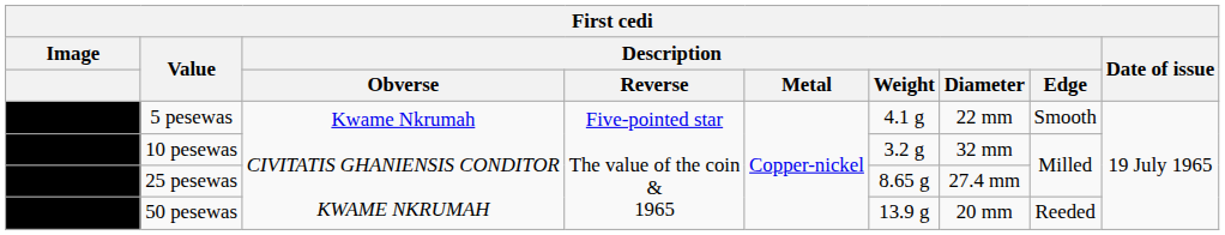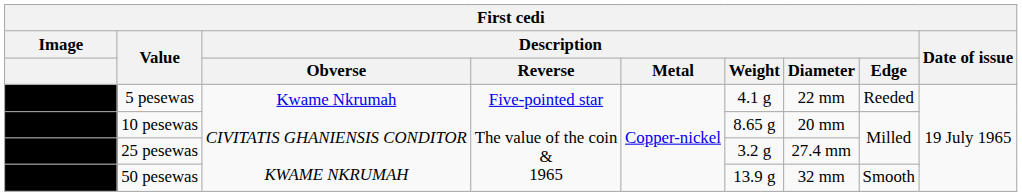 <table class="wikitable" style="font-size: 90% style="width:100%; text-align: center">
 <tr>
 <th colspan=10>First cedi<br></th>
 </tr>
 <tr>
 <th rowspan=1>Image</th>
 <th rowspan=2>Value</th>
 <th colspan=6>Description</th>
 <th rowspan=2>Date of issue</th>
 </tr>
 <tr>
 <th></th>
 <th>Obverse</th>
 <th>Reverse</th>
 <th>Metal</th>
 <th>Weight</th>
 <th>Diameter</th>
 <th>Edge</th>
 </tr>
 <tr>
 <td style="width:10px" align="center" bgcolor="#000000"></td>
 <td align="center">5 pesewas</td>
 <td align="center" rowspan=4><a href='#'>Kwame Nkrumah</a><br><br><em>CIVITATIS GHANIENSIS CONDITOR</em><br><br><em>KWAME NKRUMAH</em></td>
 <td align="center" rowspan=4><a href='#'>Five-pointed star</a><br><br>The value of the coin<br>&<br>1965</td>
 <td align="center" rowspan=4><a href='#'>Copper-nickel</a></td>
 <td align="center">4.1 g</td>
 <td align="center">22 mm</td>
-<td align="center">Smooth</td>
+<td align="center">Reeded</td>
 <td align="center" rowspan=4>19 July 1965</td>
 </tr>
 <tr>
 <td style="width:100px" align="center" bgcolor="#000000"></td>
 <td align="center">10 pesewas</td>
-<td align="center">3.2 g</td>
-<td align="center">32 mm</td>
+<td align="center">8.65 g</td>
+<td align="center">20 mm</td>
 <td align="center" rowspan=2>Milled</td>
 </tr>
 <tr>
 <td style="width:100px" align="center" bgcolor="#000000"></td>
 <td align="center">25 pesewas</td>
-<td align="center">8.65 g</td>
+<td align="center">3.2 g</td>
 <td align="center">27.4 mm</td>
 </tr>
 <tr>
 <td style="width:100px" align="center" bgcolor="#000000"></td>
 <td align="center">50 pesewas</td>
 <td align="center">13.9 g</td>
-<td align="center">20 mm</td>
-<td align="center">Reeded</td>
+<td align="center">32 mm</td>
+<td align="center">Smooth</td>
 </tr>
 </table>
